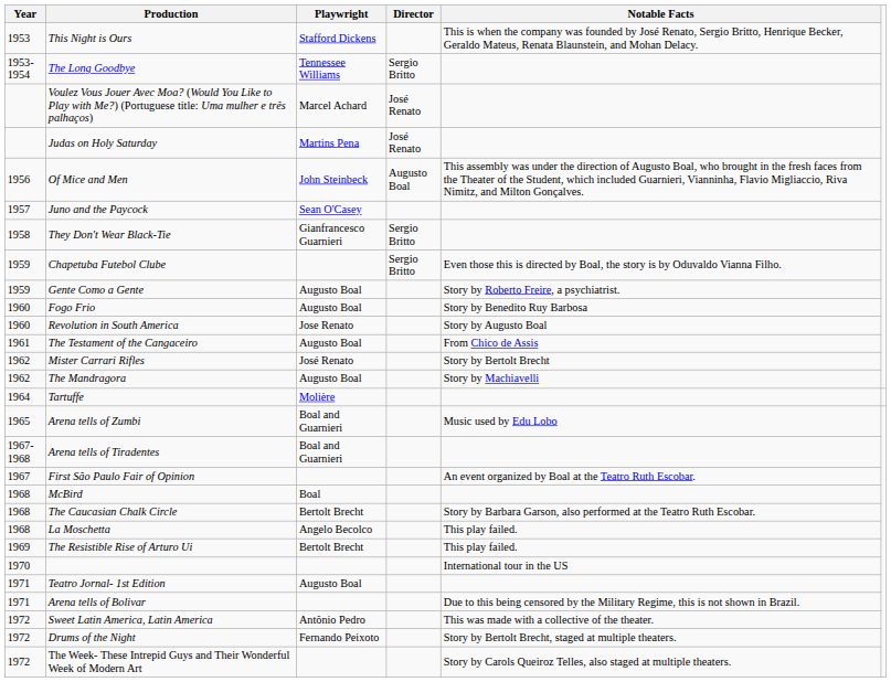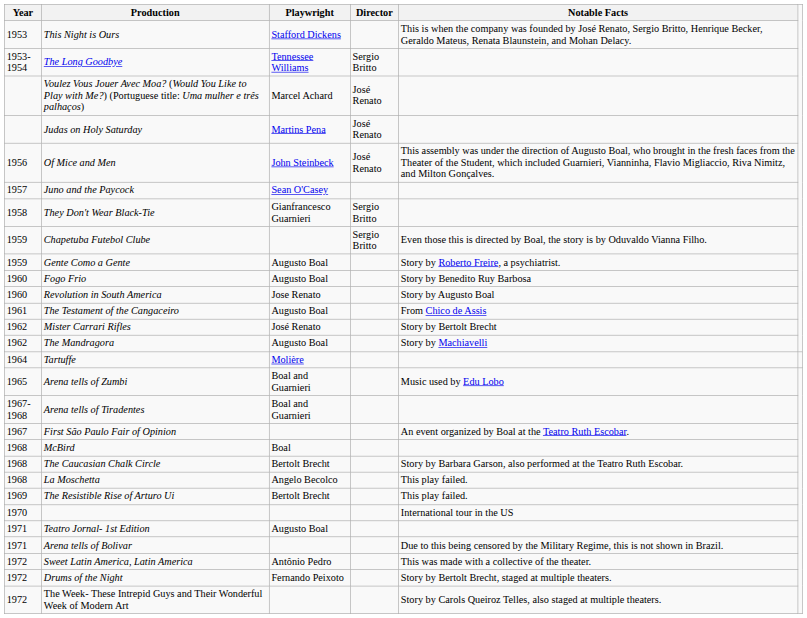 <table class="wikitable">
 <tr>
 <th>Year</th>
 <th>Production</th>
 <th>Playwright</th>
 <th>Director</th>
 <th>Notable Facts</th>
 </tr>
 <tr>
 <td>1953</td>
 <td><em>This Night is Ours</em></td>
 <td><a href='#'>Stafford Dickens</a></td>
 <td></td>
 <td>This is when the company was founded by José Renato, Sergio Britto, Henrique Becker, Geraldo Mateus, Renata Blaunstein, and Mohan Delacy.</td>
 </tr>
 <tr>
 <td>1953-1954</td>
 <td><em><a href='#'>The Long Goodbye</a></em></td>
 <td><a href='#'>Tennessee Williams</a></td>
 <td>Sergio Britto</td>
 <td></td>
 </tr>
 <tr>
 <td></td>
 <td><em>Voulez Vous Jouer Avec Moa?</em> (<em>Would You Like to Play with Me?</em>) (Portuguese title: <em>Uma mulher e três palhaços</em>)</td>
 <td>Marcel Achard</td>
 <td>José Renato</td>
 <td></td>
 </tr>
 <tr>
 <td></td>
 <td><em>Judas on Holy Saturday</em></td>
 <td><a href='#'>Martins Pena</a></td>
 <td>José Renato</td>
 <td></td>
 </tr>
 <tr>
 <td>1956</td>
 <td><em>Of Mice and Men</em></td>
 <td><a href='#'>John Steinbeck</a></td>
-<td>Augusto Boal</td>
+<td>José Renato</td>
 <td>This assembly was under the direction of Augusto Boal, who brought in the fresh faces from the Theater of the Student, which included Guarnieri, Vianninha, Flavio Migliaccio, Riva Nimitz, and Milton Gonçalves.</td>
 </tr>
 <tr>
 <td>1957</td>
 <td><em>Juno and the Paycock</em></td>
 <td><a href='#'>Sean O'Casey</a></td>
 <td></td>
 <td></td>
 </tr>
 <tr>
 <td>1958</td>
 <td><em>They Don't Wear Black-Tie</em></td>
 <td>Gianfrancesco Guarnieri</td>
 <td>Sergio Britto</td>
 <td></td>
 </tr>
 <tr>
 <td>1959</td>
 <td><em>Chapetuba Futebol Clube</em></td>
 <td></td>
 <td>Sergio Britto</td>
 <td>Even those this is directed by Boal, the story is by Oduvaldo Vianna Filho.</td>
 </tr>
 <tr>
 <td>1959</td>
 <td><em>Gente Como a Gente</em></td>
 <td>Augusto Boal</td>
 <td></td>
 <td>Story by <a href='#'>Roberto Freire</a>, a psychiatrist.</td>
 </tr>
 <tr>
 <td>1960</td>
 <td><em>Fogo Frio</em></td>
 <td>Augusto Boal</td>
 <td></td>
 <td>Story by Benedito Ruy Barbosa</td>
 </tr>
 <tr>
 <td>1960</td>
 <td><em>Revolution in South America</em></td>
 <td>Jose Renato</td>
 <td></td>
 <td>Story by Augusto Boal</td>
 </tr>
 <tr>
 <td>1961</td>
 <td><em>The Testament of the Cangaceiro</em></td>
 <td>Augusto Boal</td>
 <td></td>
 <td>From <a href='#'>Chico de Assis</a></td>
 </tr>
 <tr>
 <td>1962</td>
 <td><em>Mister Carrari Rifles</em></td>
 <td>José Renato</td>
 <td></td>
 <td>Story by Bertolt Brecht</td>
 </tr>
 <tr>
 <td>1962</td>
 <td><em>The Mandragora</em></td>
 <td>Augusto Boal</td>
 <td></td>
 <td>Story by <a href='#'>Machiavelli</a></td>
 </tr>
 <tr>
 <td>1964</td>
 <td><em>Tartuffe</em></td>
 <td><a href='#'>Molière</a></td>
 <td></td>
 <td></td>
 <td></td>
 </tr>
 <tr>
 <td>1965</td>
 <td><em>Arena tells of Zumbi</em></td>
 <td>Boal and Guarnieri</td>
 <td></td>
 <td>Music used by <a href='#'>Edu Lobo</a></td>
 </tr>
 <tr>
 <td>1967-1968</td>
 <td><em>Arena tells of Tiradentes</em></td>
 <td>Boal and Guarnieri</td>
 <td></td>
 <td></td>
 </tr>
 <tr>
 <td>1967</td>
 <td><em>First São Paulo Fair of Opinion</em></td>
 <td></td>
 <td></td>
 <td>An event organized by Boal at the <a href='#'>Teatro Ruth Escobar</a>.</td>
 </tr>
 <tr>
 <td>1968</td>
 <td><em>McBird</em></td>
 <td>Boal</td>
 <td></td>
 <td></td>
 </tr>
 <tr>
 <td>1968</td>
 <td><em>The Caucasian Chalk Circle</em></td>
 <td>Bertolt Brecht</td>
 <td></td>
 <td>Story by Barbara Garson, also performed at the Teatro Ruth Escobar.</td>
 </tr>
 <tr>
 <td>1968</td>
 <td><em>La Moschetta</em></td>
 <td>Angelo Becolco</td>
 <td></td>
 <td>This play failed.</td>
 </tr>
 <tr>
 <td>1969</td>
 <td><em>The Resistible Rise of Arturo Ui</em></td>
 <td>Bertolt Brecht</td>
 <td></td>
 <td>This play failed.</td>
 </tr>
 <tr>
 <td>1970</td>
 <td></td>
 <td></td>
 <td></td>
 <td>International tour in the US</td>
 </tr>
 <tr>
 <td>1971</td>
 <td><em>Teatro Jornal- 1st Edition</em></td>
 <td>Augusto Boal</td>
 <td></td>
 <td></td>
 </tr>
 <tr>
 <td>1971</td>
 <td><em>Arena tells of Bolivar</em></td>
 <td></td>
 <td></td>
 <td>Due to this being censored by the Military Regime, this is not shown in Brazil.</td>
 </tr>
 <tr>
 <td>1972</td>
 <td><em>Sweet Latin America, Latin America</em></td>
 <td>Antônio Pedro</td>
 <td></td>
 <td>This was made with a collective of the theater.</td>
 </tr>
 <tr>
 <td>1972</td>
 <td><em>Drums of the Night</em></td>
 <td>Fernando Peixoto</td>
 <td></td>
 <td>Story by Bertolt Brecht, staged at multiple theaters.</td>
 </tr>
 <tr>
 <td>1972</td>
 <td>The Week- These Intrepid Guys and Their Wonderful Week of Modern Art</td>
 <td></td>
 <td></td>
 <td>Story by Carols Queiroz Telles, also staged at multiple theaters.</td>
 </tr>
 </table>
